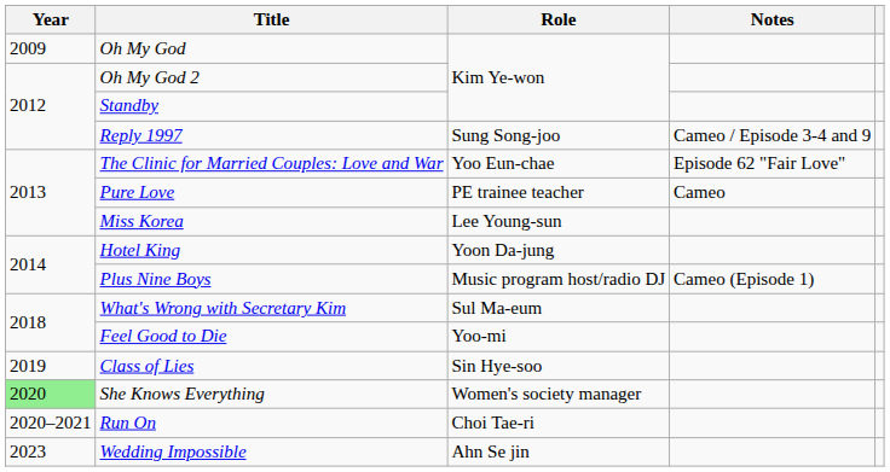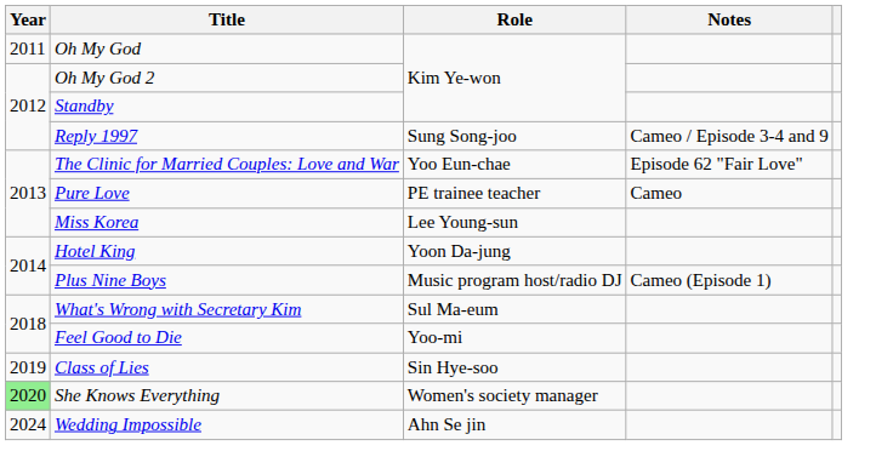 <table class="wikitable">
 <tr>
 <th>Year</th>
 <th>Title</th>
 <th>Role</th>
 <th>Notes</th>
 <th scope="col" class="unsortable"></th>
 </tr>
 <tr>
-<td>2009</td>
+<td>2011</td>
 <td><em>Oh My God</em></td>
 <td rowspan=3>Kim Ye-won</td>
 <td></td>
 <td></td>
 </tr>
 <tr>
 <td rowspan=3>2012</td>
 <td><em>Oh My God 2</em></td>
 <td></td>
 <td></td>
 </tr>
 <tr>
 <td><em><a href='#'>Standby</a></em></td>
 <td></td>
 <td></td>
 </tr>
 <tr>
 <td><em><a href='#'>Reply 1997</a></em></td>
 <td>Sung Song-joo</td>
 <td>Cameo / Episode 3-4 and 9</td>
 <td></td>
 </tr>
 <tr>
 <td rowspan=3>2013</td>
 <td><em><a href='#'>The Clinic for Married Couples: Love and War</a></em></td>
 <td>Yoo Eun-chae</td>
 <td>Episode 62 "Fair Love"</td>
 <td></td>
 </tr>
 <tr>
 <td><em><a href='#'>Pure Love</a></em></td>
 <td>PE trainee teacher</td>
 <td>Cameo</td>
 <td></td>
 </tr>
 <tr>
 <td><em><a href='#'>Miss Korea</a></em></td>
 <td>Lee Young-sun</td>
 <td></td>
 <td></td>
 </tr>
 <tr>
 <td rowspan=2>2014</td>
 <td><em><a href='#'>Hotel King</a></em></td>
 <td>Yoon Da-jung</td>
 <td></td>
 <td></td>
 </tr>
 <tr>
 <td><em><a href='#'>Plus Nine Boys</a></em></td>
 <td>Music program host/radio DJ</td>
 <td>Cameo (Episode 1)</td>
 <td></td>
 </tr>
 <tr>
 <td rowspan=2>2018</td>
 <td><em><a href='#'>What's Wrong with Secretary Kim</a></em></td>
 <td>Sul Ma-eum</td>
 <td></td>
 <td></td>
 </tr>
 <tr>
 <td><em><a href='#'>Feel Good to Die</a></em></td>
 <td>Yoo-mi</td>
 <td></td>
 </tr>
 <tr>
 <td>2019</td>
 <td><em><a href='#'>Class of Lies</a></em></td>
 <td>Sin Hye-soo</td>
 <td></td>
 <td></td>
 </tr>
 <tr>
 <td style="background: lightgreen;">2020</td>
 <td><em>She Knows Everything </em></td>
 <td>Women's society manager</td>
 <td></td>
 <td></td>
 </tr>
 <tr>
-<td>2020–2021</td>
-<td><em><a href='#'>Run On</a></em></td>
-<td>Choi Tae-ri</td>
-<td></td>
-<td></td>
-</tr>
-<tr>
-<td>2023</td>
+<td>2024</td>
 <td><em><a href='#'>Wedding Impossible</a></em></td>
 <td>Ahn Se jin</td>
 <td></td>
 </tr>
 </table>
